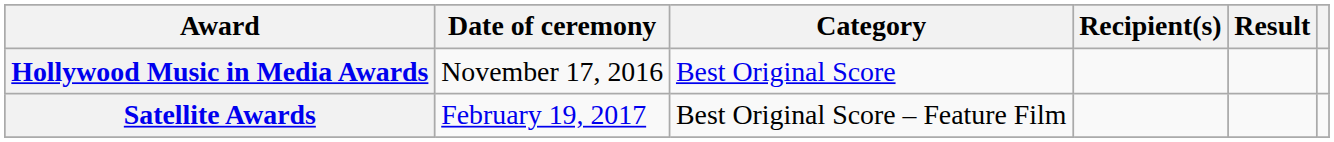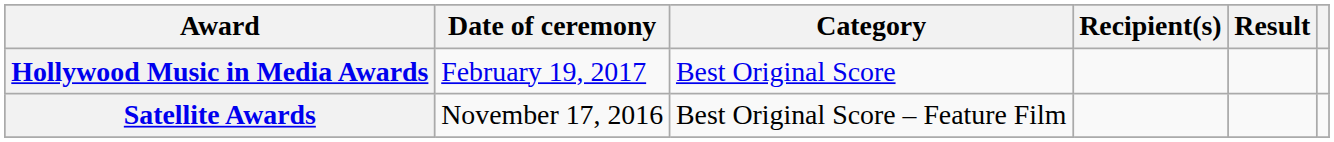 <table class="wikitable plainrowheaders sortable">
 <tr>
 <th scope="col">Award</th>
 <th scope="col">Date of ceremony</th>
 <th scope="col">Category</th>
 <th scope="col">Recipient(s)</th>
 <th scope="col">Result</th>
 <th scope="col" class="unsortable"></th>
 </tr>
 <tr>
 <th scope="row"><a href='#'>Hollywood Music in Media Awards</a></th>
-<td>November 17, 2016</td>
+<td><a href='#'>February 19, 2017</a></td>
 <td><a href='#'>Best Original Score</a></td>
 <td></td>
 <td></td>
 <td style="text-align:center;"><br></td>
 </tr>
 <tr>
 <th scope="row"><a href='#'>Satellite Awards</a></th>
-<td><a href='#'>February 19, 2017</a></td>
+<td>November 17, 2016</td>
 <td>Best Original Score – Feature Film</td>
 <td></td>
 <td></td>
 <td style="text-align:center;"></td>
 </tr>
 </table>
